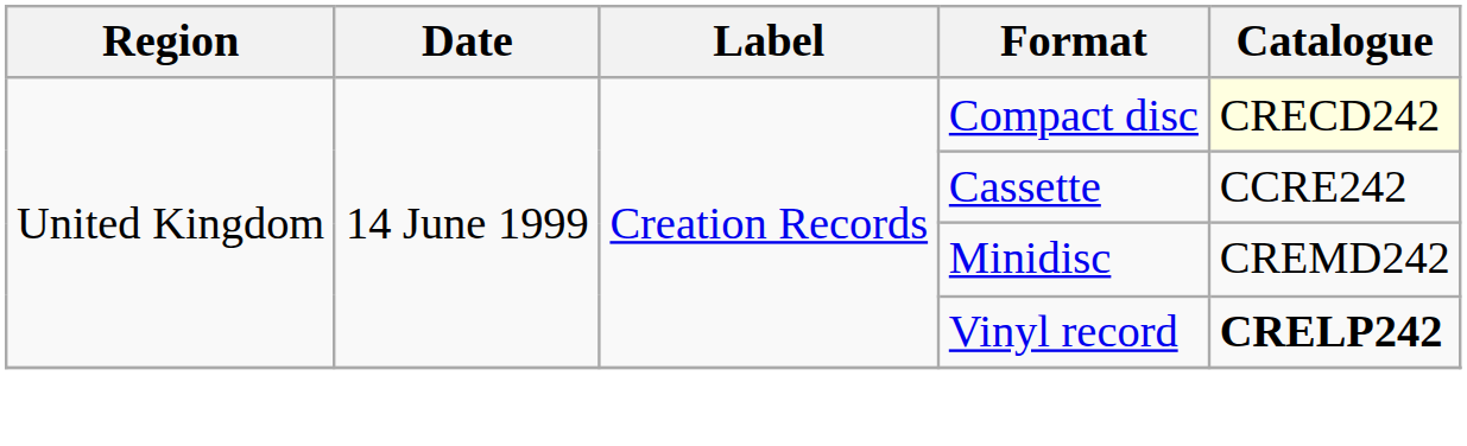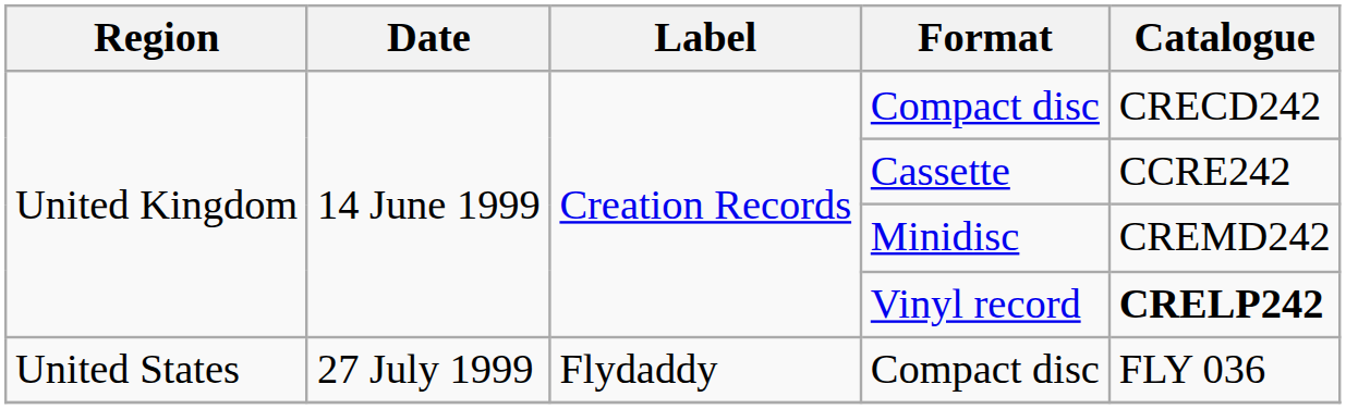 <table class="wikitable">
 <tr>
 <th>Region</th>
 <th>Date</th>
 <th>Label</th>
 <th>Format</th>
 <th>Catalogue</th>
 </tr>
 <tr>
 <td rowspan=4>United Kingdom</td>
 <td rowspan=4>14 June 1999</td>
 <td rowspan=4><a href='#'>Creation Records</a></td>
 <td><a href='#'>Compact disc</a></td>
-<td style="background: lightyellow;">CRECD242</td>
+<td>CRECD242</td>
 </tr>
 <tr>
 <td><a href='#'>Cassette</a></td>
 <td>CCRE242</td>
 </tr>
 <tr>
 <td><a href='#'>Minidisc</a></td>
 <td>CREMD242</td>
 </tr>
 <tr>
 <td><a href='#'>Vinyl record</a></td>
 <td><strong>CRELP242</strong></td>
 </tr>
 <tr>
+<td rowspan=1>United States</td>
+<td rowspan=1>27 July 1999</td>
+<td rowspan=1>Flydaddy</td>
+<td>Compact disc</td>
+<td>FLY 036</td>
+</tr>
+<tr>
 </tr>
 </table>
